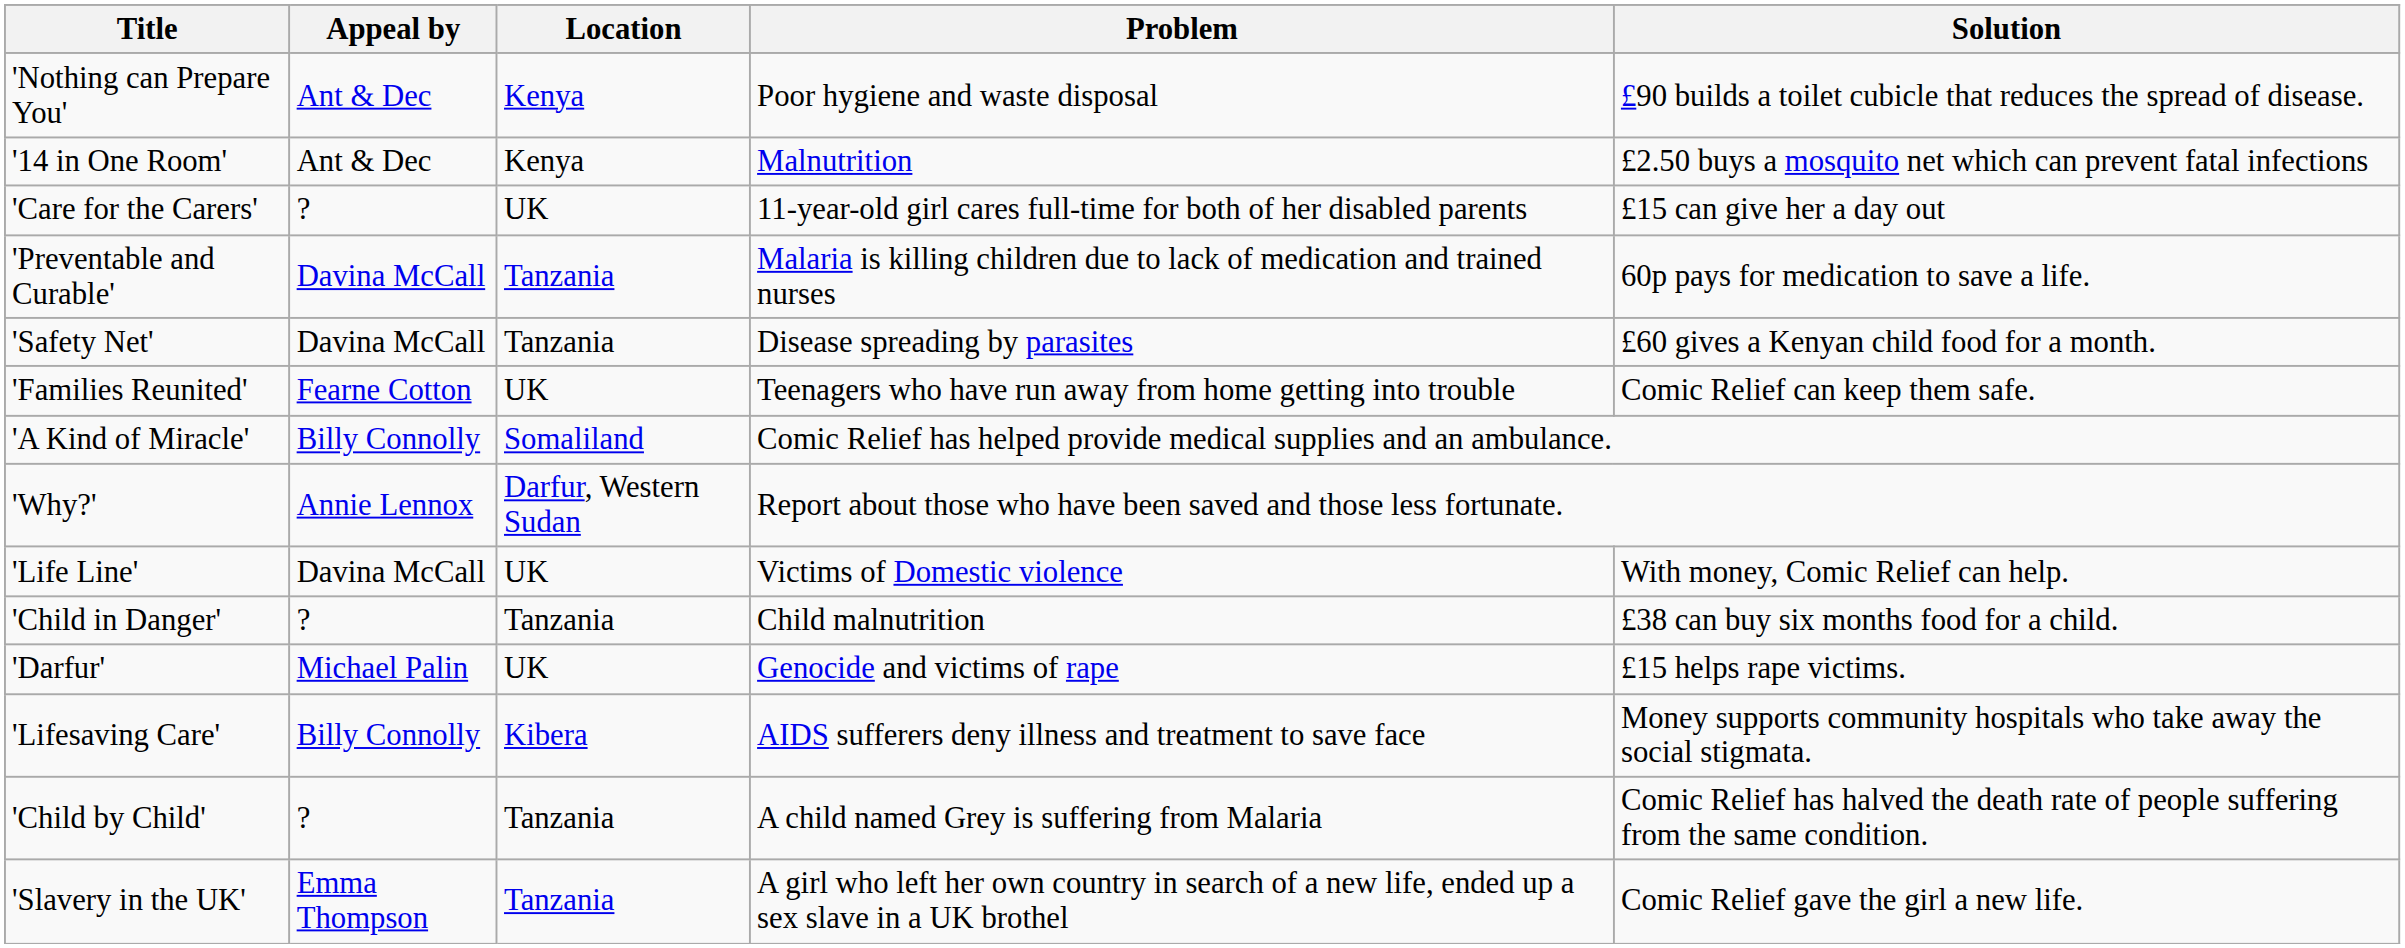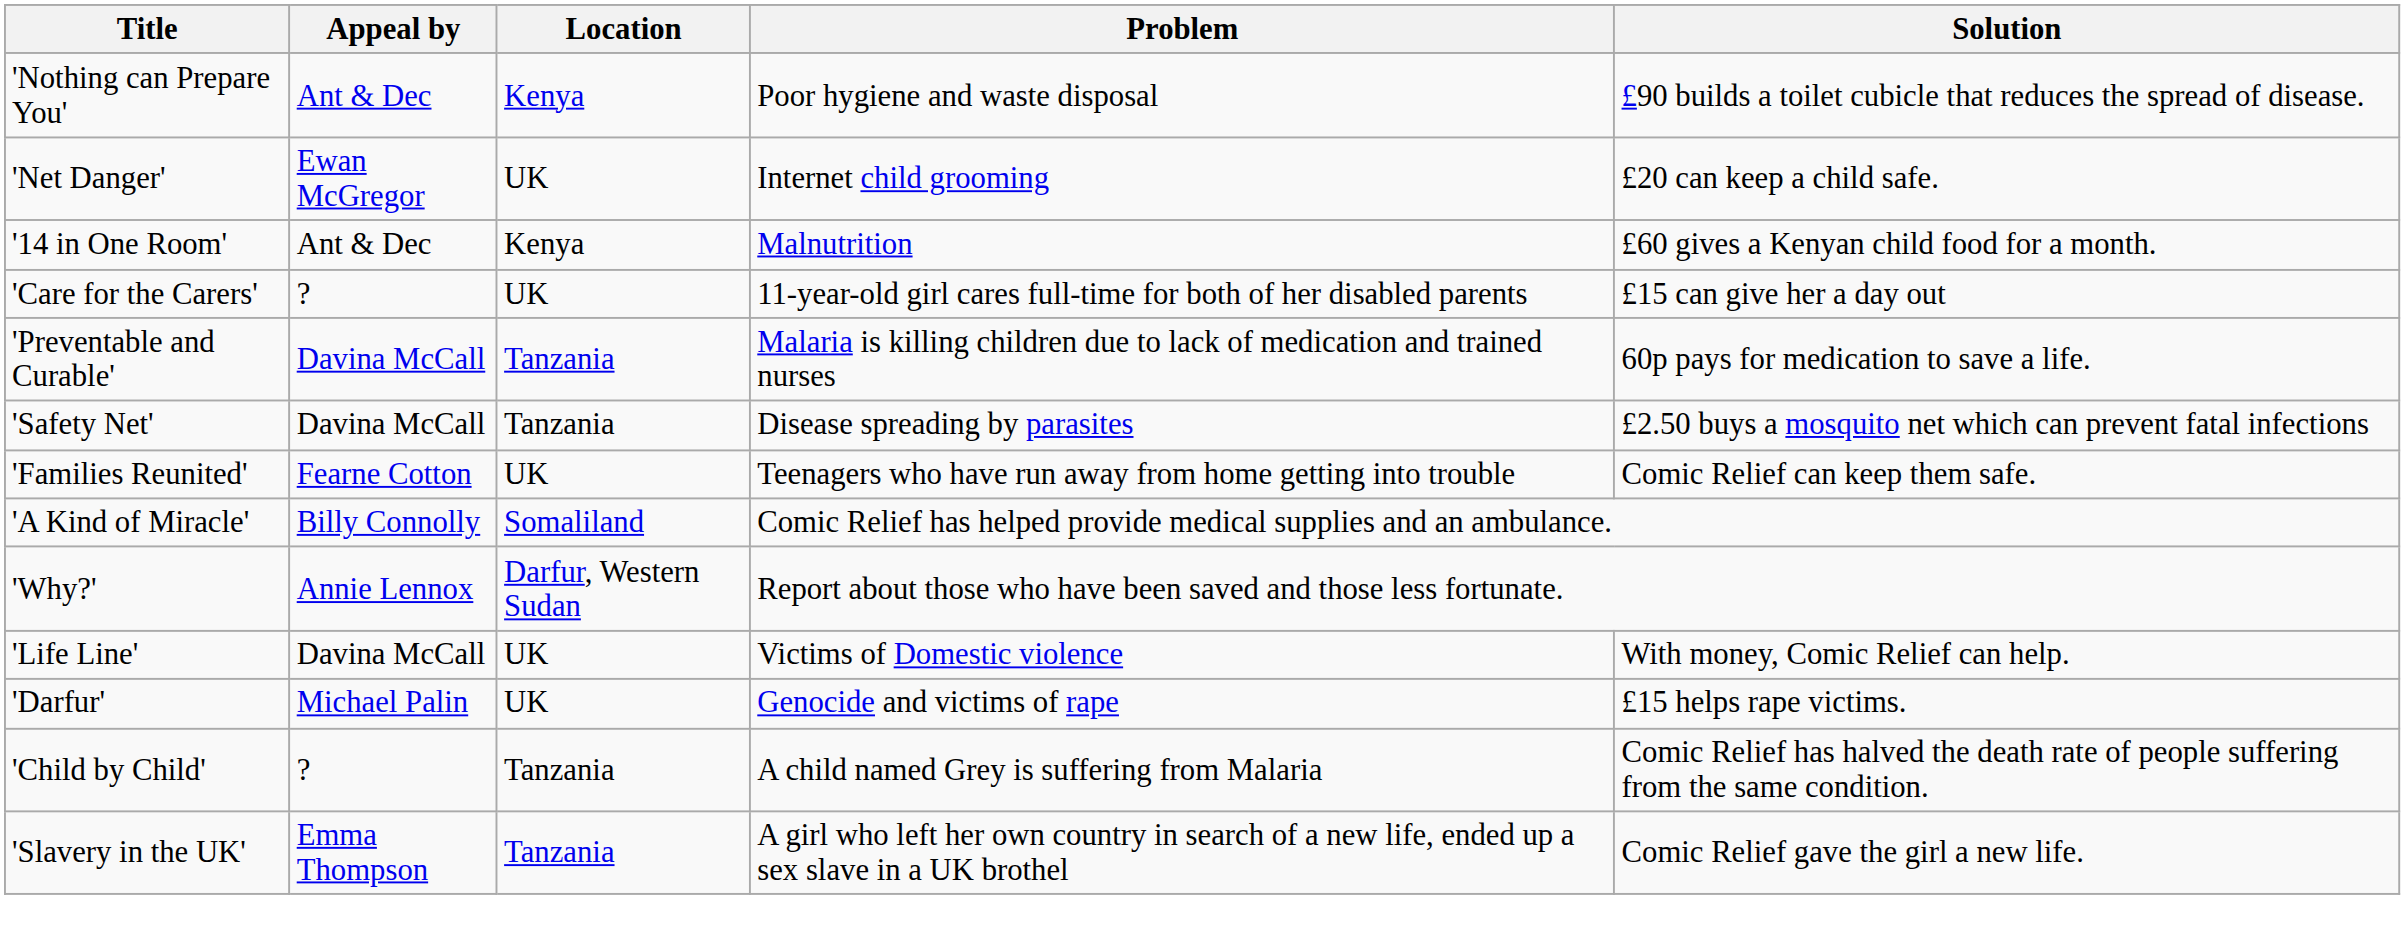 <table class="wikitable">
 <tr>
 <th>Title</th>
 <th>Appeal by</th>
 <th>Location</th>
 <th>Problem</th>
 <th>Solution</th>
 </tr>
 <tr>
 <td>'Nothing can Prepare You'</td>
 <td><a href='#'>Ant & Dec</a></td>
 <td><a href='#'>Kenya</a></td>
 <td>Poor hygiene and waste disposal</td>
 <td><a href='#'>£</a>90 builds a toilet cubicle that reduces the spread of disease.</td>
 </tr>
 <tr>
+<td>'Net Danger'</td>
+<td><a href='#'>Ewan McGregor</a></td>
+<td>UK</td>
+<td>Internet <a href='#'>child grooming</a></td>
+<td>£20 can keep a child safe.</td>
+</tr>
+<tr>
 <td>'14 in One Room'</td>
 <td>Ant & Dec</td>
 <td>Kenya</td>
 <td><a href='#'>Malnutrition</a></td>
-<td>£2.50 buys a <a href='#'>mosquito</a> net which can prevent fatal infections</td>
+<td>£60 gives a Kenyan child food for a month.</td>
 </tr>
 <tr>
 <td>'Care for the Carers'</td>
 <td>?</td>
 <td>UK</td>
 <td>11-year-old girl cares full-time for both of her disabled parents</td>
 <td>£15 can give her a day out</td>
 </tr>
 <tr>
 <td>'Preventable and Curable'</td>
 <td><a href='#'>Davina McCall</a></td>
 <td><a href='#'>Tanzania</a></td>
 <td><a href='#'>Malaria</a> is killing children due to lack of medication and trained nurses</td>
 <td>60p pays for medication to save a life.</td>
 </tr>
 <tr>
 <td>'Safety Net'</td>
 <td>Davina McCall</td>
 <td>Tanzania</td>
 <td>Disease spreading by <a href='#'>parasites</a></td>
-<td>£60 gives a Kenyan child food for a month.</td>
+<td>£2.50 buys a <a href='#'>mosquito</a> net which can prevent fatal infections</td>
 </tr>
 <tr>
 <td>'Families Reunited'</td>
 <td><a href='#'>Fearne Cotton</a></td>
 <td>UK</td>
 <td>Teenagers who have run away from home getting into trouble</td>
 <td>Comic Relief can keep them safe.</td>
 </tr>
 <tr>
 <td>'A Kind of Miracle'</td>
 <td><a href='#'>Billy Connolly</a></td>
 <td><a href='#'>Somaliland</a></td>
 <td colspan=2>Comic Relief has helped provide medical supplies and an ambulance.</td>
 </tr>
 <tr>
 <td>'Why?'</td>
 <td><a href='#'>Annie Lennox</a></td>
 <td><a href='#'>Darfur</a>, Western <a href='#'>Sudan</a></td>
 <td colspan=2>Report about those who have been saved and those less fortunate.</td>
 </tr>
 <tr>
 <td>'Life Line'</td>
 <td>Davina McCall</td>
 <td>UK</td>
 <td>Victims of <a href='#'>Domestic violence</a></td>
 <td>With money, Comic Relief can help.</td>
 </tr>
 <tr>
-<td>'Child in Danger'</td>
-<td>?</td>
-<td>Tanzania</td>
-<td>Child malnutrition</td>
-<td>£38 can buy six months food for a child.</td>
-</tr>
-<tr>
 <td>'Darfur'</td>
 <td><a href='#'>Michael Palin</a></td>
 <td>UK</td>
 <td><a href='#'>Genocide</a> and victims of <a href='#'>rape</a></td>
 <td>£15 helps rape victims.</td>
-</tr>
-<tr>
-<td>'Lifesaving Care'</td>
-<td><a href='#'>Billy Connolly</a></td>
-<td><a href='#'>Kibera</a></td>
-<td><a href='#'>AIDS</a> sufferers deny illness and treatment to save face</td>
-<td>Money supports community hospitals who take away the social stigmata.</td>
 </tr>
 <tr>
 <td>'Child by Child'</td>
 <td>?</td>
 <td>Tanzania</td>
 <td>A child named Grey is suffering from Malaria</td>
 <td>Comic Relief has halved the death rate of people suffering from the same condition.</td>
 </tr>
 <tr>
 <td>'Slavery in the UK'</td>
 <td><a href='#'>Emma Thompson</a></td>
 <td><a href='#'>Tanzania</a></td>
 <td>A girl who left her own country in search of a new life, ended up a sex slave in a UK brothel</td>
 <td>Comic Relief gave the girl a new life.</td>
 </tr>
 </table>
